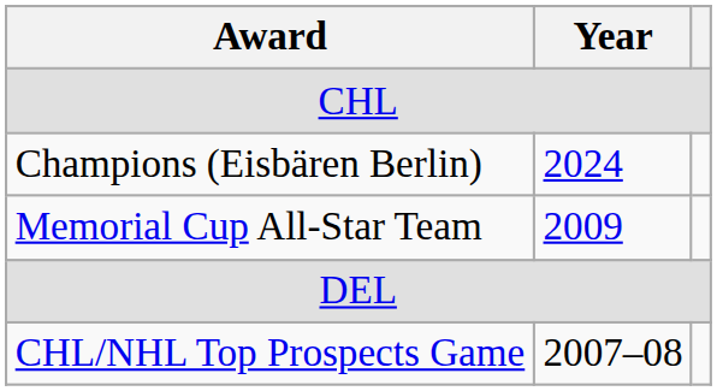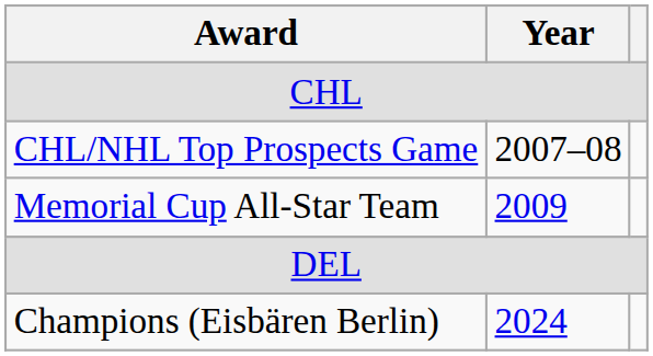 <table class="wikitable">
 <tr>
 <th>Award</th>
 <th>Year</th>
 <th></th>
 </tr>
 <tr ALIGN="center" bgcolor="#e0e0e0">
 <td colspan="3"><a href='#'>CHL</a></td>
 </tr>
 <tr>
-<td>Champions (Eisbären Berlin)</td>
-<td><a href='#'>2024</a></td>
+<td><a href='#'>CHL/NHL Top Prospects Game</a></td>
+<td>2007–08</td>
 <td></td>
 </tr>
 <tr>
 <td><a href='#'>Memorial Cup</a> All-Star Team</td>
 <td><a href='#'>2009</a></td>
 <td></td>
 </tr>
 <tr ALIGN="center" bgcolor="#e0e0e0">
 <td colspan="3"><a href='#'>DEL</a></td>
 </tr>
 <tr>
-<td><a href='#'>CHL/NHL Top Prospects Game</a></td>
-<td>2007–08</td>
+<td>Champions (Eisbären Berlin)</td>
+<td><a href='#'>2024</a></td>
 <td></td>
 </tr>
 </table>
